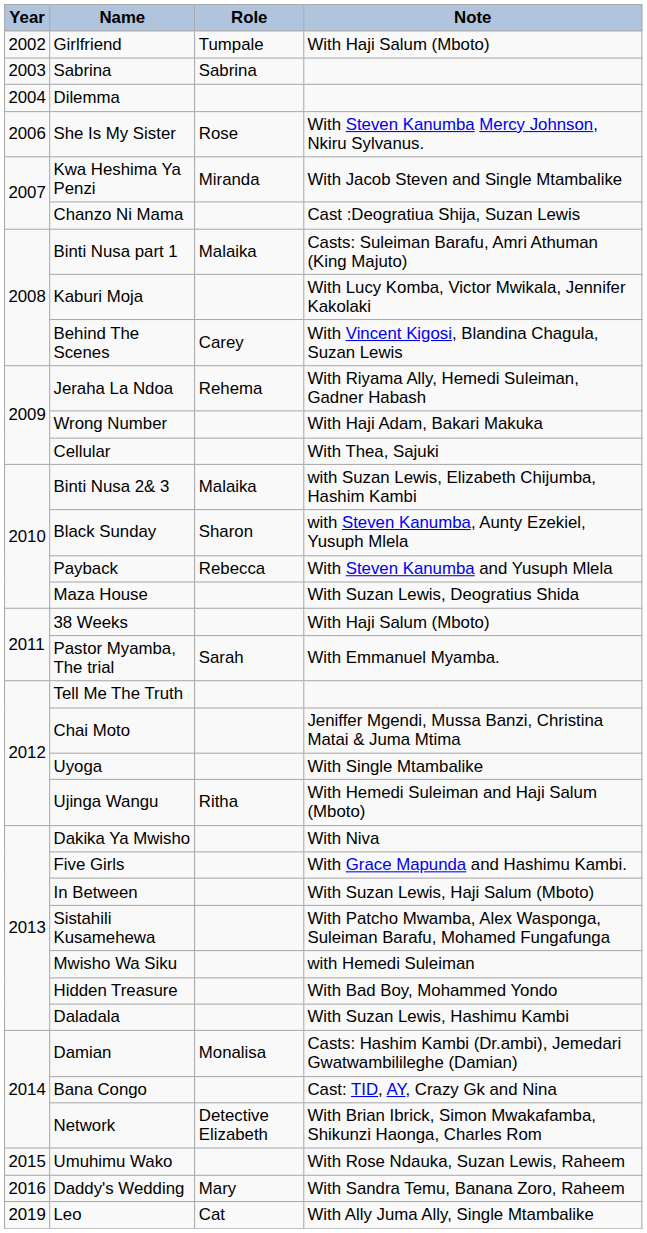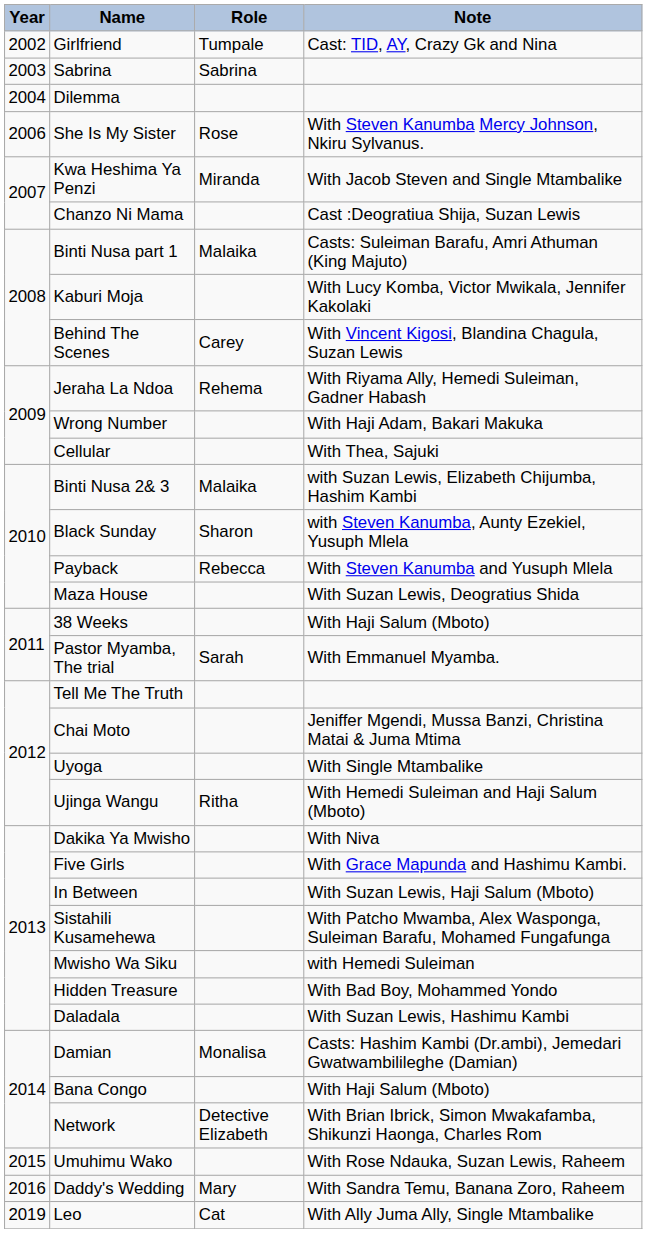 <table class="wikitable">
 <tr>
 <th style="background:#B0C4DE;">Year</th>
 <th style="background:#B0C4DE;">Name</th>
 <th style="background:#B0C4DE;">Role</th>
 <th style="background:#B0C4DE;">Note</th>
 </tr>
 <tr>
 <td>2002</td>
 <td>Girlfriend</td>
 <td>Tumpale</td>
-<td>With Haji Salum (Mboto)</td>
+<td>Cast: <a href='#'>TID</a>, <a href='#'>AY</a>, Crazy Gk and Nina</td>
 </tr>
 <tr>
 <td>2003</td>
 <td>Sabrina</td>
 <td>Sabrina</td>
 <td></td>
 </tr>
 <tr>
 <td>2004</td>
 <td>Dilemma</td>
 <td></td>
 <td></td>
 </tr>
 <tr>
 <td>2006</td>
 <td>She Is My Sister</td>
 <td>Rose</td>
 <td>With <a href='#'>Steven Kanumba</a> <a href='#'>Mercy Johnson</a>, Nkiru Sylvanus.</td>
 </tr>
 <tr>
 <td rowspan=2>2007</td>
 <td>Kwa Heshima Ya Penzi</td>
 <td>Miranda</td>
 <td>With Jacob Steven and Single Mtambalike</td>
 </tr>
 <tr>
 <td>Chanzo Ni Mama</td>
 <td></td>
 <td>Cast :Deogratiua Shija, Suzan Lewis</td>
 </tr>
 <tr>
 <td rowspan=3>2008</td>
 <td>Binti Nusa part 1</td>
 <td>Malaika</td>
 <td>Casts: Suleiman Barafu, Amri Athuman (King Majuto)</td>
 </tr>
 <tr>
 <td>Kaburi Moja</td>
 <td></td>
 <td>With Lucy Komba, Victor Mwikala, Jennifer Kakolaki</td>
 </tr>
 <tr>
 <td>Behind The Scenes</td>
 <td>Carey</td>
 <td>With <a href='#'>Vincent Kigosi</a>, Blandina Chagula, Suzan Lewis</td>
 </tr>
 <tr>
 <td rowspan=3>2009</td>
 <td>Jeraha La Ndoa</td>
 <td>Rehema</td>
 <td>With Riyama Ally, Hemedi Suleiman, Gadner Habash</td>
 </tr>
 <tr>
 <td>Wrong Number</td>
 <td></td>
 <td>With Haji Adam, Bakari Makuka</td>
 </tr>
 <tr>
 <td>Cellular</td>
 <td></td>
 <td>With Thea, Sajuki</td>
 </tr>
 <tr>
 <td rowspan=4>2010</td>
 <td>Binti Nusa 2& 3</td>
 <td>Malaika</td>
 <td>with Suzan Lewis, Elizabeth Chijumba, Hashim Kambi</td>
 </tr>
 <tr>
 <td>Black Sunday</td>
 <td>Sharon</td>
 <td>with <a href='#'>Steven Kanumba</a>, Aunty Ezekiel, Yusuph Mlela</td>
 </tr>
 <tr>
 <td>Payback</td>
 <td>Rebecca</td>
 <td>With <a href='#'>Steven Kanumba</a> and Yusuph Mlela</td>
 </tr>
 <tr>
 <td>Maza House</td>
 <td></td>
 <td>With Suzan Lewis, Deogratius Shida</td>
 </tr>
 <tr>
 <td rowspan=2>2011</td>
 <td>38 Weeks</td>
 <td></td>
 <td>With Haji Salum (Mboto)</td>
 </tr>
 <tr>
 <td>Pastor Myamba, The trial</td>
 <td>Sarah</td>
 <td>With Emmanuel Myamba.</td>
 </tr>
 <tr>
 <td rowspan=4>2012</td>
 <td>Tell Me The Truth</td>
 <td></td>
 <td></td>
 </tr>
 <tr>
 <td>Chai Moto</td>
 <td></td>
 <td>Jeniffer Mgendi,  Mussa Banzi, Christina Matai & Juma Mtima</td>
 </tr>
 <tr>
 <td>Uyoga</td>
 <td></td>
 <td>With Single Mtambalike</td>
 </tr>
 <tr>
 <td>Ujinga Wangu</td>
 <td>Ritha</td>
 <td>With Hemedi Suleiman and Haji Salum (Mboto)</td>
 </tr>
 <tr>
 <td rowspan=7>2013</td>
 <td>Dakika Ya Mwisho</td>
 <td></td>
 <td>With Niva</td>
 </tr>
 <tr>
 <td>Five Girls</td>
 <td></td>
 <td>With <a href='#'>Grace Mapunda</a> and Hashimu Kambi.</td>
 </tr>
 <tr>
 <td>In Between</td>
 <td></td>
 <td>With Suzan Lewis, Haji Salum (Mboto)</td>
 </tr>
 <tr>
 <td>Sistahili Kusamehewa</td>
 <td></td>
 <td>With Patcho Mwamba, Alex Wasponga, Suleiman Barafu, Mohamed Fungafunga</td>
 </tr>
 <tr>
 <td>Mwisho Wa Siku</td>
 <td></td>
 <td>with Hemedi Suleiman</td>
 </tr>
 <tr>
 <td>Hidden Treasure</td>
 <td></td>
 <td>With Bad Boy, Mohammed Yondo</td>
 </tr>
 <tr>
 <td>Daladala</td>
 <td></td>
 <td>With Suzan Lewis, Hashimu Kambi</td>
 </tr>
 <tr>
 <td rowspan=3>2014</td>
 <td>Damian</td>
 <td>Monalisa</td>
 <td>Casts:  Hashim Kambi (Dr.ambi), Jemedari Gwatwambilileghe (Damian)</td>
 </tr>
 <tr>
 <td>Bana Congo</td>
 <td></td>
-<td>Cast: <a href='#'>TID</a>, <a href='#'>AY</a>, Crazy Gk and Nina</td>
+<td>With Haji Salum (Mboto)</td>
 </tr>
 <tr>
 <td>Network</td>
 <td>Detective Elizabeth</td>
 <td>With Brian Ibrick, Simon Mwakafamba, Shikunzi Haonga, Charles Rom</td>
 </tr>
 <tr>
 <td>2015</td>
 <td>Umuhimu Wako</td>
 <td></td>
 <td>With Rose Ndauka, Suzan Lewis, Raheem</td>
 </tr>
 <tr>
 <td>2016</td>
 <td>Daddy's Wedding</td>
 <td>Mary</td>
 <td>With Sandra Temu, Banana Zoro, Raheem</td>
 </tr>
 <tr>
 <td>2019</td>
 <td>Leo</td>
 <td>Cat</td>
 <td>With Ally Juma Ally, Single Mtambalike</td>
 </tr>
 </table>
